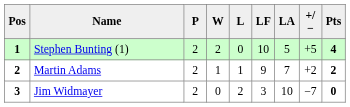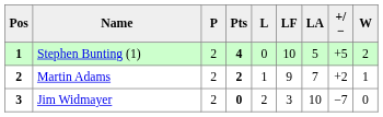 <table style=border-collapse:collapse border=1 cellspacing=0 cellpadding=5>
 <tr align=center bgcolor=#efefef>
 <th width=20>Pos</th>
 <th width=200>Name</th>
 <th width=20>P</th>
-<th width=20>W</th>
+<th width=20>Pts</th>
 <th width=20>L</th>
 <th width=20>LF</th>
 <th width=20>LA</th>
 <th width=20>+/−</th>
-<th width=20>Pts</th>
+<th width=20>W</th>
 </tr>
 <tr align=center style="background: #ccffcc;">
 <td><strong>1</strong></td>
 <td align="left"> <a href='#'>Stephen Bunting</a> (1)</td>
 <td>2</td>
-<td>2</td>
+<td><strong>4</strong></td>
 <td>0</td>
 <td>10</td>
 <td>5</td>
 <td>+5</td>
-<td><strong>4</strong></td>
+<td>2</td>
 </tr>
 <tr align=center>
 <td><strong>2</strong></td>
 <td align="left"> <a href='#'>Martin Adams</a></td>
 <td>2</td>
-<td>1</td>
+<td><strong>2</strong></td>
 <td>1</td>
 <td>9</td>
 <td>7</td>
 <td>+2</td>
-<td><strong>2</strong></td>
+<td>1</td>
 </tr>
 <tr align=center>
 <td><strong>3</strong></td>
 <td align="left"> <a href='#'>Jim Widmayer</a></td>
 <td>2</td>
-<td>0</td>
+<td><strong>0</strong></td>
 <td>2</td>
 <td>3</td>
 <td>10</td>
 <td>−7</td>
-<td><strong>0</strong></td>
+<td>0</td>
 </tr>
 </table>
